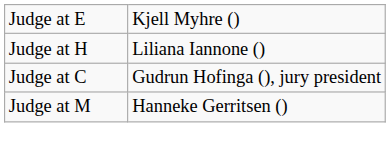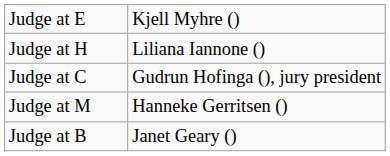 <table class="wikitable">
 <tr>
 <td width=100>Judge at E</td>
 <td>Kjell Myhre ()</td>
 </tr>
 <tr>
 <td>Judge at H</td>
 <td>Liliana Iannone ()</td>
 </tr>
 <tr>
 <td>Judge at C</td>
 <td>Gudrun Hofinga (), jury president</td>
 </tr>
 <tr>
 <td>Judge at M</td>
 <td>Hanneke Gerritsen ()</td>
 </tr>
+<tr>
+<td>Judge at B</td>
+<td>Janet Geary ()</td>
+</tr>
 </table>
